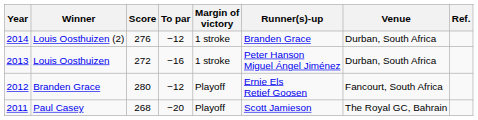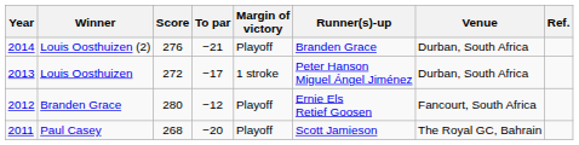 <table class=wikitable style="font-size:95%">
 <tr>
 <th>Year</th>
 <th>Winner</th>
 <th>Score</th>
 <th>To par</th>
 <th>Margin of<br>victory</th>
 <th>Runner(s)-up</th>
 <th>Venue</th>
 <th>Ref.</th>
 </tr>
 <tr>
 <td><a href='#'>2014</a></td>
 <td> <a href='#'>Louis Oosthuizen</a> (2)</td>
 <td align=center>276</td>
-<td align=center>−12</td>
-<td>1 stroke</td>
+<td align=center>−21</td>
+<td>Playoff</td>
 <td> <a href='#'>Branden Grace</a></td>
 <td>Durban, South Africa</td>
 <td></td>
 </tr>
 <tr>
 <td><a href='#'>2013</a></td>
 <td> <a href='#'>Louis Oosthuizen</a></td>
 <td align=center>272</td>
-<td align=center>−16</td>
+<td align=center>−17</td>
 <td>1 stroke</td>
 <td> <a href='#'>Peter Hanson</a><br> <a href='#'>Miguel Ángel Jiménez</a></td>
 <td>Durban, South Africa</td>
 <td></td>
 </tr>
 <tr>
 <td><a href='#'>2012</a></td>
 <td> <a href='#'>Branden Grace</a></td>
 <td align=center>280</td>
 <td align=center>−12</td>
 <td>Playoff</td>
 <td> <a href='#'>Ernie Els</a><br> <a href='#'>Retief Goosen</a></td>
 <td>Fancourt, South Africa</td>
 <td></td>
 </tr>
 <tr>
 <td><a href='#'>2011</a></td>
 <td> <a href='#'>Paul Casey</a></td>
 <td align=center>268</td>
 <td align=center>−20</td>
 <td>Playoff</td>
 <td> <a href='#'>Scott Jamieson</a></td>
 <td>The Royal GC, Bahrain</td>
 <td></td>
 </tr>
 </table>
